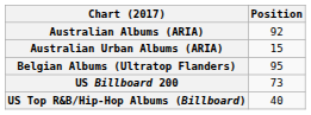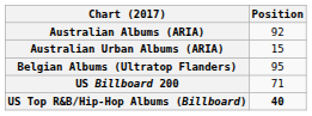 <table class="wikitable sortable plainrowheaders" style=text-align:center>
 <tr>
 <th scope="col">Chart (2017)</th>
 <th scope="col">Position</th>
 </tr>
 <tr>
 <th scope="row">Australian Albums (ARIA)</th>
 <td>92</td>
 </tr>
 <tr>
 <th scope="row">Australian Urban Albums (ARIA)</th>
 <td>15</td>
 </tr>
 <tr>
 <th scope="row">Belgian Albums (Ultratop Flanders)</th>
 <td>95</td>
 </tr>
 <tr>
 <th scope="row">US <em>Billboard</em> 200</th>
-<td>73</td>
+<td>71</td>
 </tr>
 <tr>
 <th scope="row">US Top R&B/Hip-Hop Albums (<em>Billboard</em>)</th>
-<td>40</td>
+<td><strong>40</strong></td>
 </tr>
 </table>
